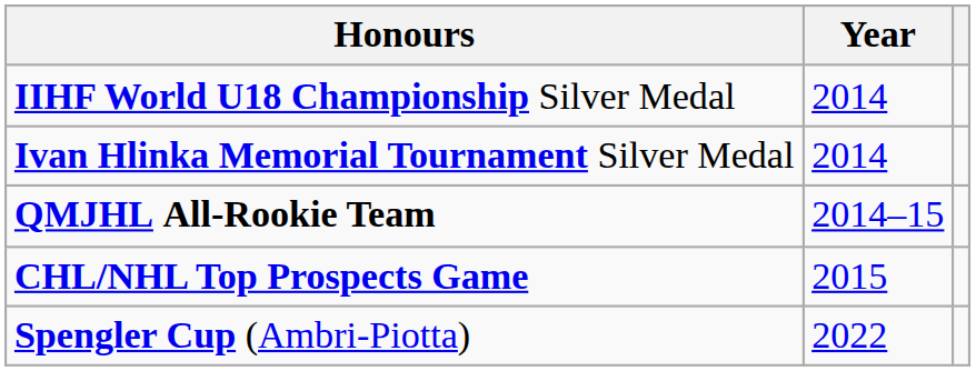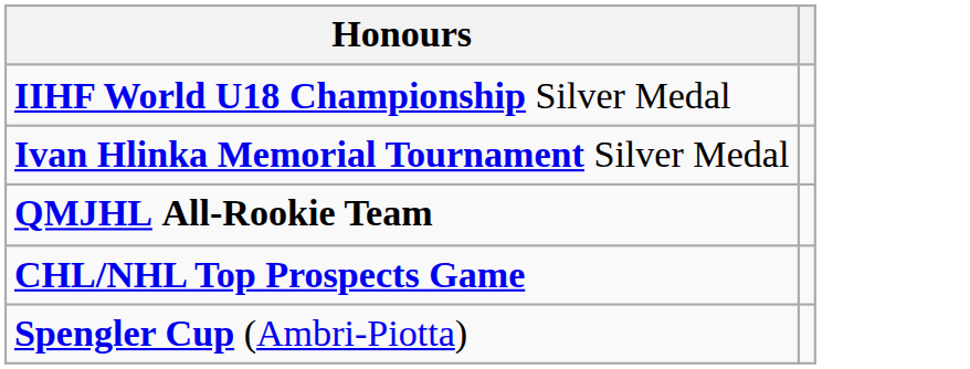 <table class="wikitable">
 <tr>
 <th>Honours</th>
-<th>Year</th>
 <th></th>
 </tr>
 <tr>
 <td><strong><a href='#'>IIHF World U18 Championship</a></strong> Silver Medal</td>
-<td><a href='#'>2014</a></td>
 <td></td>
 </tr>
 <tr>
 <td><strong><a href='#'>Ivan Hlinka Memorial Tournament</a></strong> Silver Medal</td>
-<td><a href='#'>2014</a></td>
 <td></td>
 </tr>
 <tr>
 <td><a href='#'><strong>QMJHL</strong></a> <strong>All-Rookie Team</strong></td>
-<td><a href='#'>2014–15</a></td>
 <td></td>
 </tr>
 <tr>
 <td><strong><a href='#'>CHL/NHL Top Prospects Game</a></strong></td>
-<td><a href='#'>2015</a></td>
 <td></td>
 </tr>
 <tr>
 <td><strong><a href='#'>Spengler Cup</a></strong> (<a href='#'>Ambri-Piotta</a>)</td>
-<td><a href='#'>2022</a></td>
 <td></td>
 </tr>
 </table>
